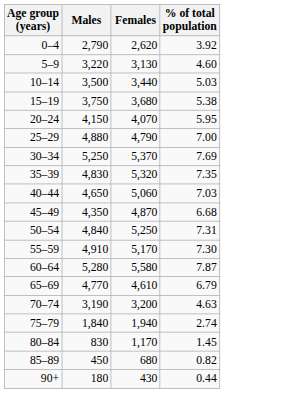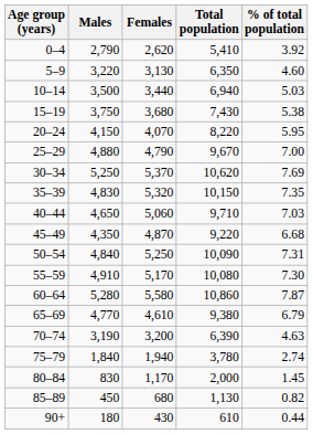 <table class="wikitable sortable">
 <tr>
 <th>Age group<br> (years)</th>
 <th width="60pt">Males</th>
 <th width="60pt">Females</th>
+<th>Total<br>population</th>
 <th>% of total<br>population</th>
 </tr>
 <tr>
 <td align="right">0–4</td>
 <td align="right">2,790</td>
 <td align="right">2,620</td>
+<td align="right">5,410</td>
 <td align="right">3.92</td>
 </tr>
 <tr>
 <td align="right">5–9</td>
 <td align="right">3,220</td>
 <td align="right">3,130</td>
+<td align="right">6,350</td>
 <td align="right">4.60</td>
 </tr>
 <tr>
 <td align="right">10–14</td>
 <td align="right">3,500</td>
 <td align="right">3,440</td>
+<td align="right">6,940</td>
 <td align="right">5.03</td>
 </tr>
 <tr>
 <td align="right">15–19</td>
 <td align="right">3,750</td>
 <td align="right">3,680</td>
+<td align="right">7,430</td>
 <td align="right">5.38</td>
 </tr>
 <tr>
 <td align="right">20–24</td>
 <td align="right">4,150</td>
 <td align="right">4,070</td>
+<td align="right">8,220</td>
 <td align="right">5.95</td>
 </tr>
 <tr>
 <td align="right">25–29</td>
 <td align="right">4,880</td>
 <td align="right">4,790</td>
+<td align="right">9,670</td>
 <td align="right">7.00</td>
 </tr>
 <tr>
 <td align="right">30–34</td>
 <td align="right">5,250</td>
 <td align="right">5,370</td>
+<td align="right">10,620</td>
 <td align="right">7.69</td>
 </tr>
 <tr>
 <td align="right">35–39</td>
 <td align="right">4,830</td>
 <td align="right">5,320</td>
+<td align="right">10,150</td>
 <td align="right">7.35</td>
 </tr>
 <tr>
 <td align="right">40–44</td>
 <td align="right">4,650</td>
 <td align="right">5,060</td>
+<td align="right">9,710</td>
 <td align="right">7.03</td>
 </tr>
 <tr>
 <td align="right">45–49</td>
 <td align="right">4,350</td>
 <td align="right">4,870</td>
+<td align="right">9,220</td>
 <td align="right">6.68</td>
 </tr>
 <tr>
 <td align="right">50–54</td>
 <td align="right">4,840</td>
 <td align="right">5,250</td>
+<td align="right">10,090</td>
 <td align="right">7.31</td>
 </tr>
 <tr>
 <td align="right">55–59</td>
 <td align="right">4,910</td>
 <td align="right">5,170</td>
+<td align="right">10,080</td>
 <td align="right">7.30</td>
 </tr>
 <tr>
 <td align="right">60–64</td>
 <td align="right">5,280</td>
 <td align="right">5,580</td>
+<td align="right">10,860</td>
 <td align="right">7.87</td>
 </tr>
 <tr>
 <td align="right">65–69</td>
 <td align="right">4,770</td>
 <td align="right">4,610</td>
+<td align="right">9,380</td>
 <td align="right">6.79</td>
 </tr>
 <tr>
 <td align="right">70–74</td>
 <td align="right">3,190</td>
 <td align="right">3,200</td>
+<td align="right">6,390</td>
 <td align="right">4.63</td>
 </tr>
 <tr>
 <td align="right">75–79</td>
 <td align="right">1,840</td>
 <td align="right">1,940</td>
+<td align="right">3,780</td>
 <td align="right">2.74</td>
 </tr>
 <tr>
 <td align="right">80–84</td>
 <td align="right">830</td>
 <td align="right">1,170</td>
+<td align="right">2,000</td>
 <td align="right">1.45</td>
 </tr>
 <tr>
 <td align="right">85–89</td>
 <td align="right">450</td>
 <td align="right">680</td>
+<td align="right">1,130</td>
 <td align="right">0.82</td>
 </tr>
 <tr>
 <td align="right">90+</td>
 <td align="right">180</td>
 <td align="right">430</td>
+<td align="right">610</td>
 <td align="right">0.44</td>
 </tr>
 </table>
